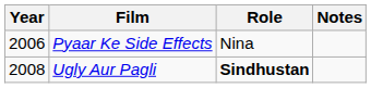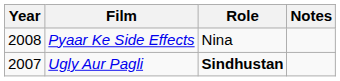 <table class="wikitable">
 <tr>
 <th>Year</th>
 <th>Film</th>
 <th>Role</th>
 <th>Notes</th>
 </tr>
 <tr>
-<td>2006</td>
+<td>2008</td>
 <td><em><a href='#'>Pyaar Ke Side Effects</a></em></td>
 <td>Nina</td>
 <td></td>
 </tr>
 <tr>
-<td>2008</td>
+<td>2007</td>
 <td><em><a href='#'>Ugly Aur Pagli</a></em></td>
 <td><strong>Sindhustan</strong></td>
 <td></td>
 </tr>
 </table>
